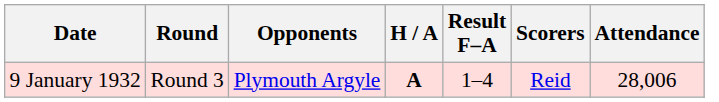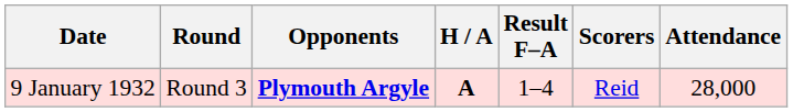 <table class="wikitable" style="text-align:center">
 <tr>
 <th>Date</th>
 <th>Round</th>
 <th>Opponents</th>
 <th>H / A</th>
 <th>Result<br>F–A</th>
 <th>Scorers</th>
 <th>Attendance</th>
 </tr>
 <tr bgcolor="#ffdddd">
 <td>9 January 1932</td>
 <td>Round 3</td>
-<td><a href='#'>Plymouth Argyle</a></td>
+<td><strong><a href='#'>Plymouth Argyle</a></strong></td>
 <td><strong>A</strong></td>
 <td>1–4</td>
 <td><a href='#'>Reid</a></td>
-<td>28,006</td>
+<td>28,000</td>
 </tr>
 </table>
